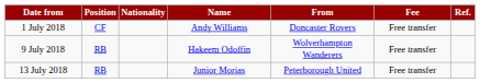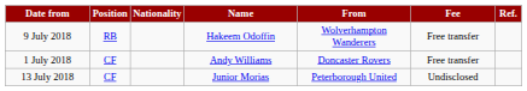 <table class="wikitable"  style="text-align:center; font-size:88%; ">
 <tr>
 <th style="background:#990000; color:white; width:110px;">Date from</th>
 <th style="background:#990000; color:white; width:50px;">Position</th>
 <th style="background:#990000; color:white; width:50px;">Nationality</th>
 <th style="background:#990000; color:white; width:150px;">Name</th>
 <th style="background:#990000; color:white; width:150px;">From</th>
 <th style="background:#990000; color:white; width:110px;">Fee</th>
 <th style="background:#990000; color:white; width:30px;">Ref.</th>
 </tr>
 <tr>
+<td>9 July 2018</td>
+<td><a href='#'>RB</a></td>
+<td></td>
+<td><a href='#'>Hakeem Odoffin</a></td>
+<td><a href='#'>Wolverhampton Wanderers</a></td>
+<td>Free transfer</td>
+<td></td>
+</tr>
+<tr>
 <td>1 July 2018</td>
 <td><a href='#'>CF</a></td>
 <td></td>
 <td><a href='#'>Andy Williams</a></td>
 <td><a href='#'>Doncaster Rovers</a></td>
 <td>Free transfer</td>
 <td></td>
 </tr>
 <tr>
-<td>9 July 2018</td>
-<td><a href='#'>RB</a></td>
-<td></td>
-<td><a href='#'>Hakeem Odoffin</a></td>
-<td><a href='#'>Wolverhampton Wanderers</a></td>
-<td>Free transfer</td>
-<td></td>
-</tr>
-<tr>
 <td>13 July 2018</td>
-<td><a href='#'>RB</a></td>
+<td><a href='#'>CF</a></td>
 <td></td>
 <td><a href='#'>Junior Morias</a></td>
 <td><a href='#'>Peterborough United</a></td>
-<td>Free transfer</td>
+<td>Undisclosed</td>
 <td></td>
 </tr>
 </table>
